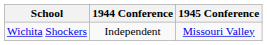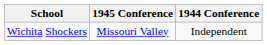 <table class="wikitable sortable">
 <tr>
 <th>School</th>
+<th>1945 Conference</th>
 <th>1944 Conference</th>
-<th>1945 Conference</th>
 </tr>
 <tr style="text-align:center;">
 <td><a href='#'>Wichita</a> <a href='#'>Shockers</a></td>
+<td><a href='#'>Missouri Valley</a></td>
 <td>Independent</td>
-<td><a href='#'>Missouri Valley</a></td>
 </tr>
 </table>
